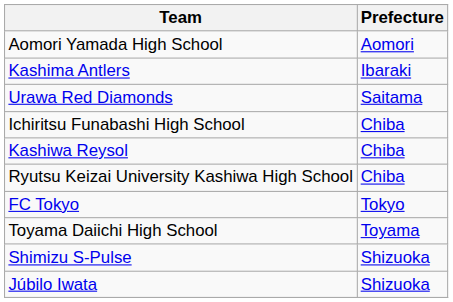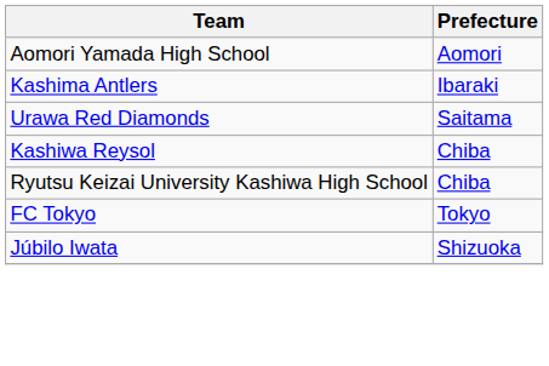 <table class="wikitable">
 <tr>
 <th>Team</th>
 <th>Prefecture</th>
 </tr>
 <tr>
 <td>Aomori Yamada High School</td>
 <td><a href='#'>Aomori</a></td>
 </tr>
 <tr>
 <td><a href='#'>Kashima Antlers</a></td>
 <td><a href='#'>Ibaraki</a></td>
 </tr>
 <tr>
 <td><a href='#'>Urawa Red Diamonds</a></td>
 <td><a href='#'>Saitama</a></td>
 </tr>
 <tr>
-<td>Ichiritsu Funabashi High School</td>
-<td><a href='#'>Chiba</a></td>
-</tr>
-<tr>
 <td><a href='#'>Kashiwa Reysol</a></td>
 <td><a href='#'>Chiba</a></td>
 </tr>
 <tr>
 <td>Ryutsu Keizai University Kashiwa High School </td>
 <td><a href='#'>Chiba</a></td>
 </tr>
 <tr>
 <td><a href='#'>FC Tokyo</a></td>
 <td><a href='#'>Tokyo</a></td>
 </tr>
 <tr>
-<td>Toyama Daiichi High School </td>
-<td><a href='#'>Toyama</a></td>
-</tr>
-<tr>
-<td><a href='#'>Shimizu S-Pulse</a></td>
-<td><a href='#'>Shizuoka</a></td>
-</tr>
-<tr>
 <td><a href='#'>Júbilo Iwata</a> </td>
 <td><a href='#'>Shizuoka</a></td>
 </tr>
 <tr>
 </tr>
 </table>
